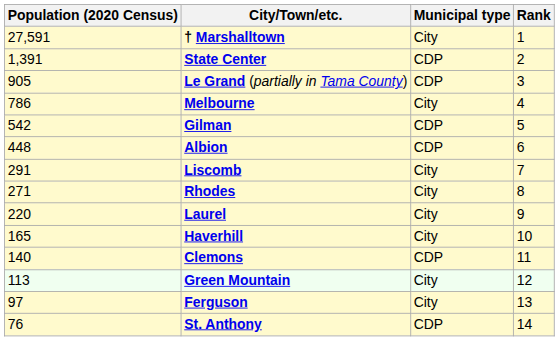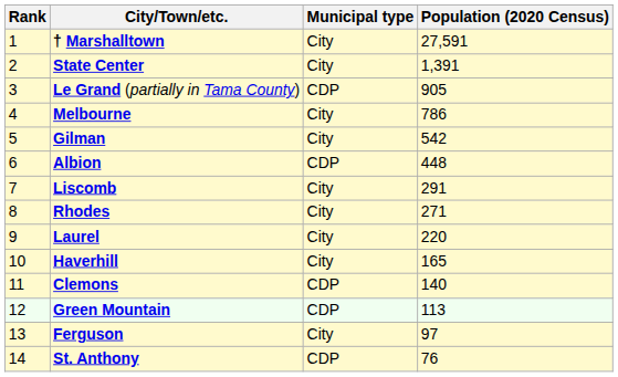 <table class="wikitable sortable">
 <tr>
-<th>Population (2020 Census)</th>
+<th>Rank</th>
 <th>City/Town/etc.</th>
 <th>Municipal type</th>
-<th>Rank</th>
+<th>Population (2020 Census)</th>
 </tr>
 <tr style="background-color:#FFFACD;">
-<td>27,591</td>
+<td>1</td>
 <td><strong>†</strong> <strong><a href='#'>Marshalltown</a></strong></td>
 <td>City</td>
-<td>1</td>
+<td>27,591</td>
 </tr>
 <tr style="background-color:#FFFACD;">
+<td>2</td>
+<td><strong><a href='#'>State Center</a></strong></td>
+<td>City</td>
 <td>1,391</td>
-<td><strong><a href='#'>State Center</a></strong></td>
-<td>CDP</td>
-<td>2</td>
 </tr>
 <tr style="background-color:#FFFACD;">
-<td>905</td>
+<td>3</td>
 <td><strong><a href='#'>Le Grand</a></strong> (<em>partially in <a href='#'>Tama County</a></em>)</td>
 <td>CDP</td>
-<td>3</td>
+<td>905</td>
 </tr>
 <tr style="background-color:#FFFACD;">
-<td>786</td>
+<td>4</td>
 <td><strong><a href='#'>Melbourne</a></strong></td>
 <td>City</td>
-<td>4</td>
+<td>786</td>
 </tr>
 <tr style="background-color:#FFFACD;">
+<td>5</td>
+<td><strong><a href='#'>Gilman</a></strong></td>
+<td>City</td>
 <td>542</td>
-<td><strong><a href='#'>Gilman</a></strong></td>
-<td>CDP</td>
-<td>5</td>
 </tr>
 <tr style="background-color:#FFFACD;">
-<td>448</td>
+<td>6</td>
 <td><strong><a href='#'>Albion</a></strong></td>
 <td>CDP</td>
-<td>6</td>
+<td>448</td>
 </tr>
 <tr style="background-color:#FFFACD;">
-<td>291</td>
+<td>7</td>
 <td><strong><a href='#'>Liscomb</a></strong></td>
 <td>City</td>
-<td>7</td>
+<td>291</td>
 </tr>
 <tr style="background-color:#FFFACD;">
-<td>271</td>
+<td>8</td>
 <td><strong><a href='#'>Rhodes</a></strong></td>
 <td>City</td>
-<td>8</td>
+<td>271</td>
 </tr>
 <tr style="background-color:#FFFACD;">
-<td>220</td>
+<td>9</td>
 <td><strong><a href='#'>Laurel</a></strong></td>
 <td>City</td>
-<td>9</td>
+<td>220</td>
 </tr>
 <tr style="background-color:#FFFACD;">
-<td>165</td>
+<td>10</td>
 <td><strong><a href='#'>Haverhill</a></strong></td>
 <td>City</td>
-<td>10</td>
+<td>165</td>
 </tr>
 <tr style="background-color:#FFFACD;">
-<td>140</td>
+<td>11</td>
 <td><strong><a href='#'>Clemons</a></strong></td>
 <td>CDP</td>
-<td>11</td>
+<td>140</td>
 </tr>
 <tr style="background-color:#F0FFF0;">
+<td>12</td>
+<td><strong><a href='#'>Green Mountain</a></strong></td>
+<td>CDP</td>
 <td>113</td>
-<td><strong><a href='#'>Green Mountain</a></strong></td>
-<td>City</td>
-<td>12</td>
 </tr>
 <tr style="background-color:#FFFACD;">
-<td>97</td>
+<td>13</td>
 <td><strong><a href='#'>Ferguson</a></strong></td>
 <td>City</td>
-<td>13</td>
+<td>97</td>
 </tr>
 <tr style="background-color:#FFFACD;">
-<td>76</td>
+<td>14</td>
 <td><strong><a href='#'>St. Anthony</a></strong></td>
 <td>CDP</td>
-<td>14</td>
+<td>76</td>
 </tr>
 </table>
